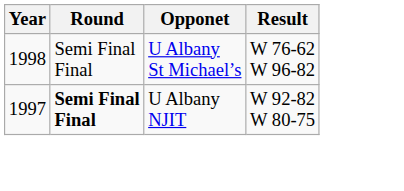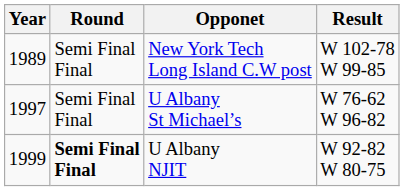 <table class="wikitable sortable">
 <tr>
 <th>Year</th>
 <th>Round</th>
 <th>Opponet</th>
 <th>Result</th>
 </tr>
 <tr>
-<td>1998</td>
+<td>1989</td>
+<td>Semi Final<br>Final</td>
+<td><a href='#'>New York Tech</a><br><a href='#'>Long Island C.W post</a></td>
+<td>W 102-78<br>W 99-85</td>
+</tr>
+<tr>
+<td>1997</td>
 <td>Semi Final<br>Final</td>
 <td><a href='#'>U Albany</a><br><a href='#'>St Michael’s</a></td>
 <td>W 76-62<br>W 96-82</td>
 </tr>
 <tr>
-<td>1997</td>
+<td>1999</td>
 <td><strong>Semi Final<br>Final</strong></td>
 <td>U Albany<br><a href='#'>NJIT</a></td>
 <td>W 92-82<br>W 80-75</td>
 </tr>
 </table>
